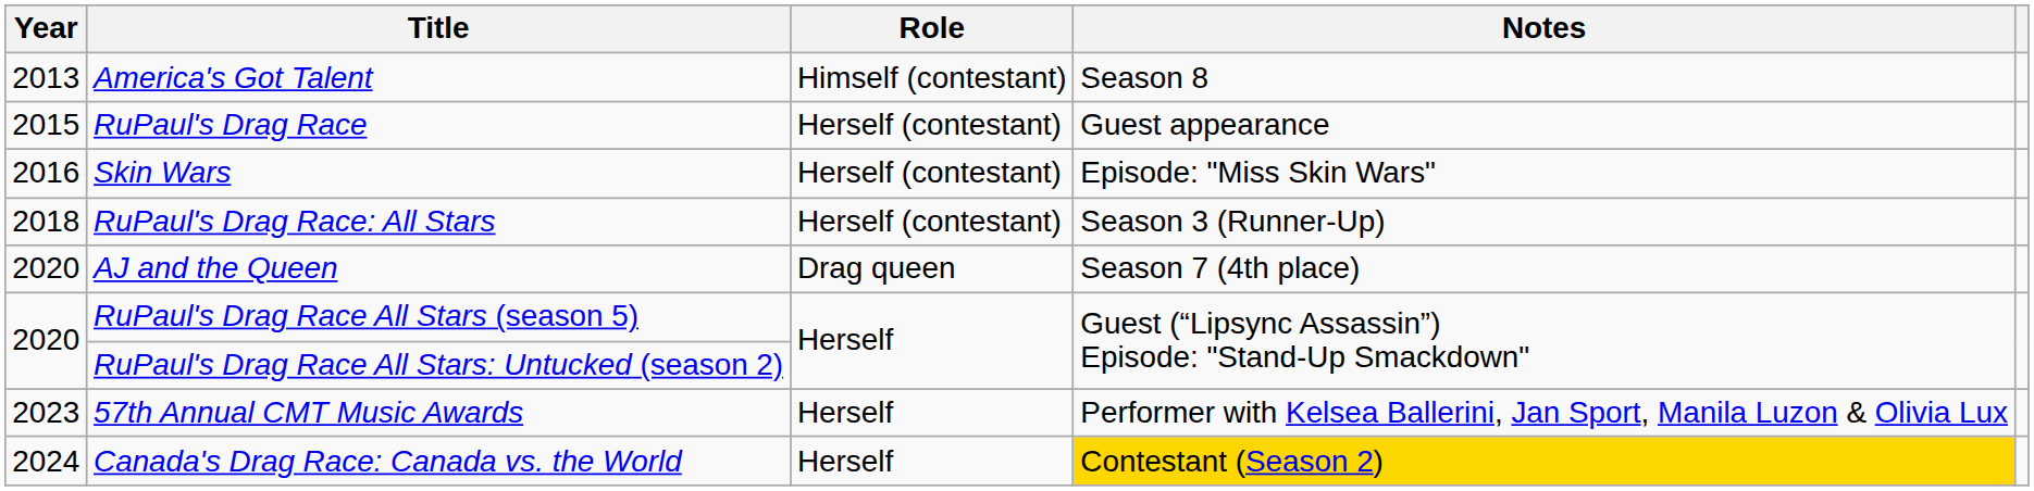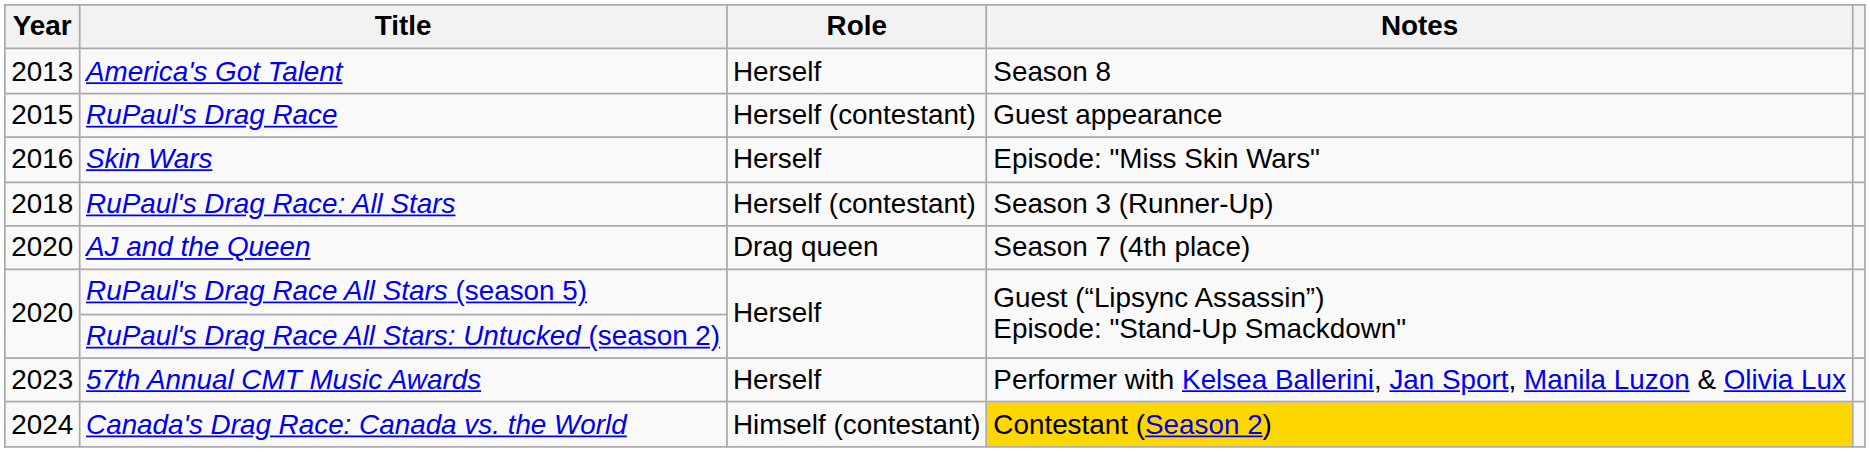 <table class="wikitable plainrowheaders sortable">
 <tr>
 <th scope="col">Year</th>
 <th scope="col">Title</th>
 <th scope="col">Role</th>
 <th scope="col">Notes</th>
 <th style="text-align: center;" class="unsortable"></th>
 </tr>
 <tr>
 <td>2013</td>
 <td><em><a href='#'>America's Got Talent</a></em></td>
-<td>Himself (contestant)</td>
+<td>Herself</td>
 <td>Season 8</td>
 <td style="text-align: center;"></td>
 </tr>
 <tr>
 <td>2015</td>
 <td><em><a href='#'>RuPaul's Drag Race</a></em></td>
 <td>Herself (contestant)</td>
 <td>Guest appearance</td>
 <td style="text-align: center;"></td>
 </tr>
 <tr>
 <td>2016</td>
 <td><em><a href='#'>Skin Wars</a></em></td>
-<td>Herself (contestant)</td>
+<td>Herself</td>
 <td>Episode: "Miss Skin Wars"</td>
 <td style="text-align: center;"></td>
 </tr>
 <tr>
 <td>2018</td>
 <td><em><a href='#'>RuPaul's Drag Race: All Stars</a></em></td>
 <td>Herself (contestant)</td>
 <td>Season 3 (Runner-Up)</td>
 <td style="text-align: center;"></td>
 </tr>
 <tr>
 <td>2020</td>
 <td><em><a href='#'>AJ and the Queen</a></em></td>
 <td>Drag queen</td>
 <td>Season 7 (4th place)</td>
 <td style="text-align: center;"></td>
 </tr>
 <tr>
 <td rowspan="2">2020</td>
 <td><a href='#'><em>RuPaul's Drag Race All Stars</em> (season 5)</a></td>
 <td rowspan="2">Herself</td>
 <td rowspan="2">Guest (“Lipsync Assassin”)<br>Episode: "Stand-Up Smackdown"</td>
 <td rowspan="2" style="text-align: center;"></td>
 </tr>
 <tr>
 <td scope="row"><a href='#'><em>RuPaul's Drag Race All Stars: Untucked</em> (season 2)</a></td>
 </tr>
 <tr>
 <td>2023</td>
 <td><em><a href='#'>57th Annual CMT Music Awards</a></em></td>
 <td>Herself</td>
 <td>Performer with <a href='#'>Kelsea Ballerini</a>, <a href='#'>Jan Sport</a>, <a href='#'>Manila Luzon</a> & <a href='#'>Olivia Lux</a></td>
 <td></td>
 </tr>
 <tr>
 <td scope="row">2024</td>
 <td><em><a href='#'>Canada's Drag Race: Canada vs. the World</a></em></td>
-<td>Herself</td>
+<td>Himself (contestant)</td>
 <td style="background: gold;">Contestant (<a href='#'>Season 2</a>)</td>
 <td></td>
 </tr>
 </table>
